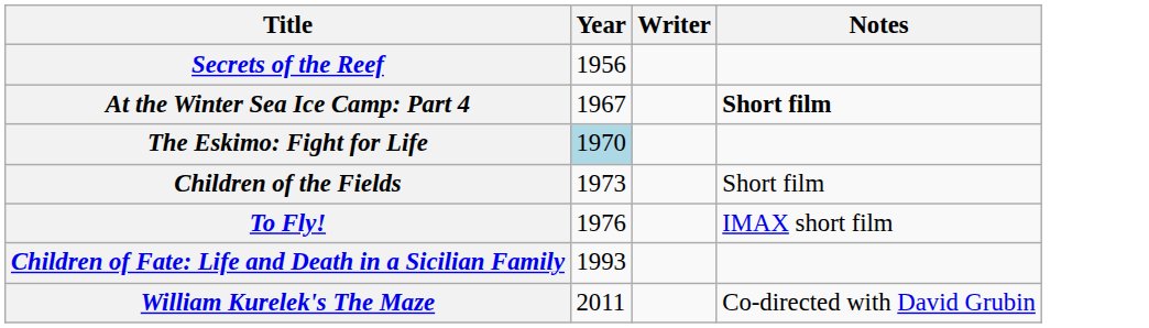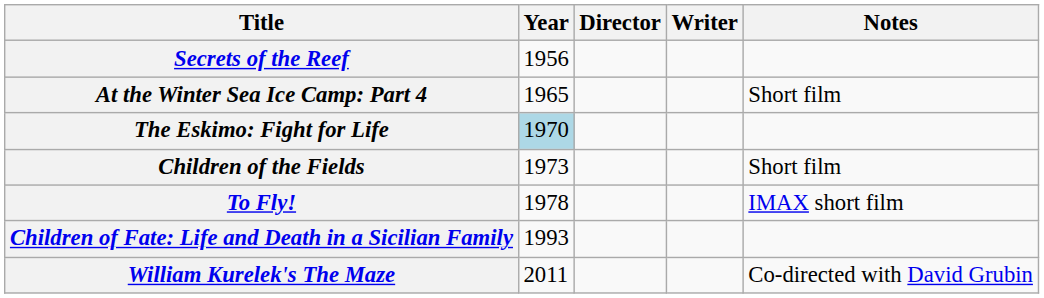 <table class="wikitable plainrowheaders sortable">
 <tr>
 <th>Title</th>
 <th>Year</th>
+<th>Director</th>
 <th>Writer</th>
 <th>Notes</th>
 </tr>
 <tr>
 <th scope="row"><em><a href='#'>Secrets of the Reef</a></em></th>
 <td>1956</td>
 <td></td>
 <td></td>
+<td></td>
 </tr>
 <tr>
 <th scope="row"><em>At the Winter Sea Ice Camp: Part 4</em></th>
-<td>1967</td>
+<td>1965</td>
 <td></td>
-<td><strong>Short film</strong></td>
+<td></td>
+<td>Short film</td>
 </tr>
 <tr>
 <th scope="row"><em>The Eskimo: Fight for Life</em></th>
 <td style="background: lightblue;">1970</td>
+<td></td>
 <td></td>
 <td></td>
 </tr>
 <tr>
 <th scope="row"><em>Children of the Fields</em></th>
 <td>1973</td>
 <td></td>
+<td></td>
 <td>Short film</td>
 </tr>
 <tr>
 <th scope="row"><em><a href='#'>To Fly!</a></em></th>
-<td>1976</td>
+<td>1978</td>
+<td></td>
 <td></td>
 <td><a href='#'>IMAX</a> short film</td>
 </tr>
 <tr>
 <th scope="row"><em><a href='#'>Children of Fate: Life and Death in a Sicilian Family</a></em></th>
 <td>1993</td>
 <td></td>
 <td></td>
+<td></td>
 </tr>
 <tr>
 <th scope="row"><em><a href='#'>William Kurelek's The Maze</a></em></th>
 <td>2011</td>
 <td></td>
+<td></td>
 <td>Co-directed with <a href='#'>David Grubin</a></td>
 </tr>
 </table>
